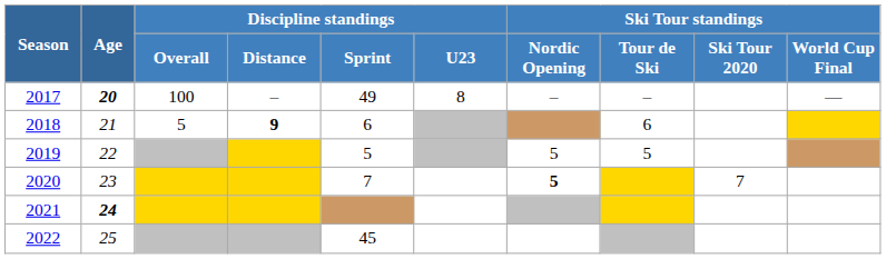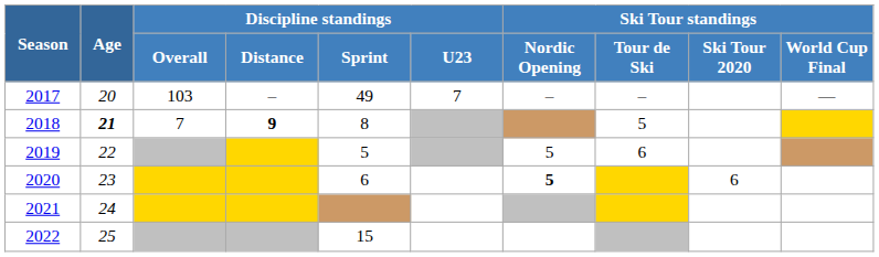 <table class="wikitable" style="font-size:95%; text-align:center; border:grey solid 1px; border-collapse:collapse; background:#ffffff;">
 <tr>
 <th style="background-color:#369; color:white; width:60px;" rowspan="2"> Season </th>
 <th style="background-color:#369; color:white; width:40px;" rowspan="2"> Age </th>
 <th style="background-color:#4180be; color:white;" colspan="4">Discipline standings</th>
 <th style="background-color:#4180be; color:white;" colspan="4">Ski Tour standings</th>
 </tr>
 <tr>
 <th style="background-color:#4180be; color:white; width:75px;">Overall</th>
 <th style="background-color:#4180be; color:white; width:75px;">Distance</th>
 <th style="background-color:#4180be; color:white; width:75px;">Sprint</th>
 <th style="background-color:#4180be; color:white; width:75px;">U23</th>
 <th style="background-color:#4180be; color:white; width:75px;">Nordic<br>Opening</th>
 <th style="background-color:#4180be; color:white; width:75px;">Tour de<br>Ski</th>
 <th style="background-color:#4180be; color:white; width:75px;">Ski Tour<br>2020</th>
 <th style="background-color:#4180be; color:white; width:75px;">World Cup<br>Final</th>
 </tr>
 <tr>
 <td><a href='#'>2017</a></td>
-<td><strong><em>20</em></strong></td>
-<td>100</td>
+<td><em>20</em></td>
+<td>103</td>
 <td>–</td>
 <td>49</td>
-<td>8</td>
+<td>7</td>
 <td>–</td>
 <td>–</td>
 <td></td>
 <td>—</td>
 </tr>
 <tr>
 <td><a href='#'>2018</a></td>
-<td><em>21</em></td>
-<td>5</td>
+<td><strong><em>21</em></strong></td>
+<td>7</td>
 <td><strong>9</strong></td>
-<td>6</td>
+<td>8</td>
 <td style="background:silver;"></td>
 <td bgcolor="cc9966"></td>
-<td>6</td>
+<td>5</td>
 <td></td>
 <td style="background:gold;"></td>
 </tr>
 <tr>
 <td><a href='#'>2019</a></td>
 <td><em>22</em></td>
 <td style="background:silver;"></td>
 <td style="background:gold"></td>
 <td>5</td>
 <td style="background:silver;"></td>
 <td>5</td>
-<td>5</td>
+<td>6</td>
 <td></td>
 <td bgcolor="cc9966"></td>
 </tr>
 <tr>
 <td><a href='#'>2020</a></td>
 <td><em>23</em></td>
 <td style="background:gold"></td>
 <td style="background:gold"></td>
-<td>7</td>
+<td>6</td>
 <td></td>
 <td><strong>5</strong></td>
 <td style="background:gold"></td>
-<td>7</td>
+<td>6</td>
 <td></td>
 </tr>
 <tr>
 <td><a href='#'>2021</a></td>
-<td><strong><em>24</em></strong></td>
+<td><em>24</em></td>
 <td style="background:gold"></td>
 <td style="background:gold"></td>
 <td bgcolor="cc9966"></td>
 <td></td>
 <td style="background:silver;"></td>
 <td style="background:gold"></td>
 <td></td>
 <td></td>
 </tr>
 <tr>
 <td><a href='#'>2022</a></td>
 <td><em>25</em></td>
 <td style="background:silver;"></td>
 <td style="background:silver;"></td>
-<td>45</td>
+<td>15</td>
 <td></td>
 <td></td>
 <td style="background:silver"></td>
 <td></td>
 <td></td>
 </tr>
 </table>
